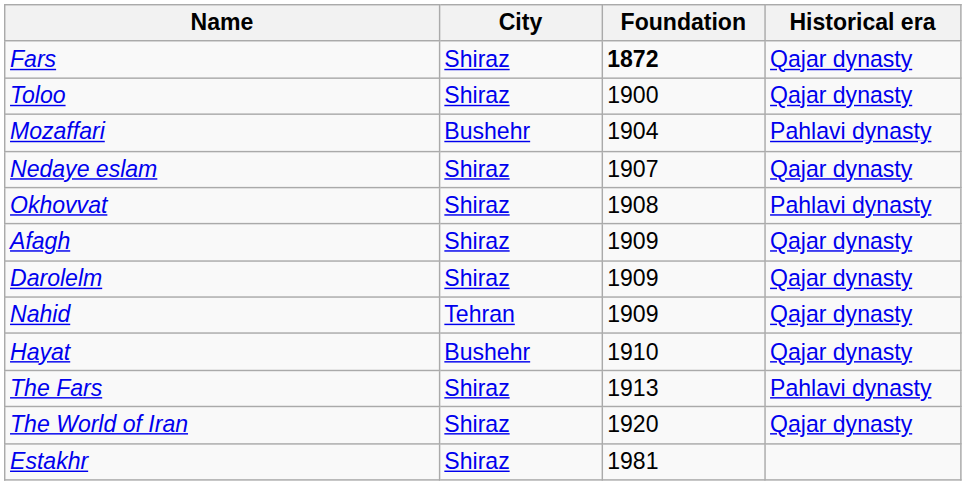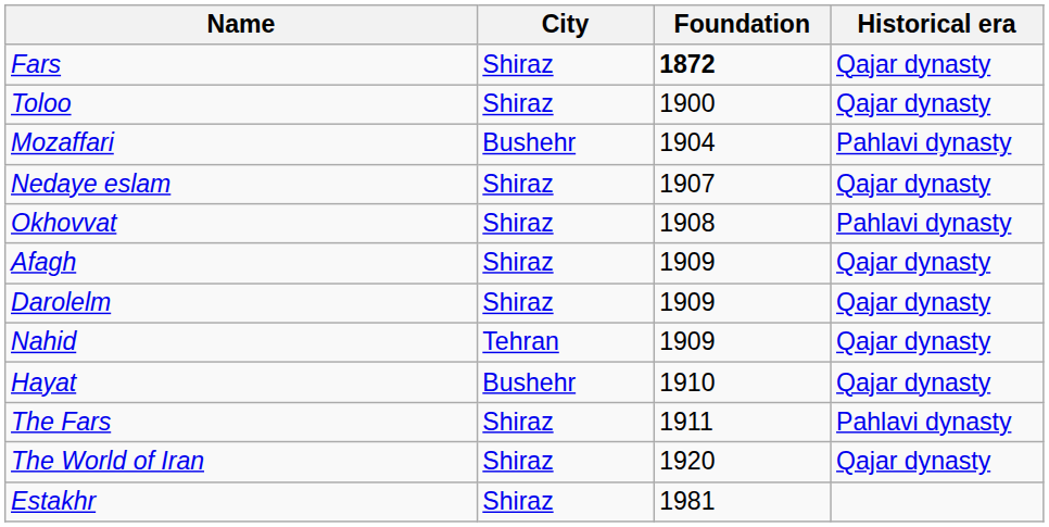 <table class="wikitable sortable">
 <tr>
 <th width="40%">Name</th>
 <th width="15%">City</th>
 <th width="15%">Foundation</th>
 <th width="18%">Historical era</th>
 </tr>
 <tr>
 <td><em><a href='#'>Fars</a></em></td>
 <td><a href='#'>Shiraz</a></td>
 <td><strong>1872</strong></td>
 <td><a href='#'>Qajar dynasty</a></td>
 </tr>
 <tr>
 <td><em><a href='#'>Toloo</a></em></td>
 <td><a href='#'>Shiraz</a></td>
 <td>1900</td>
 <td><a href='#'>Qajar dynasty</a></td>
 </tr>
 <tr>
 <td><em><a href='#'>Mozaffari</a></em></td>
 <td><a href='#'>Bushehr</a></td>
 <td>1904</td>
 <td><a href='#'>Pahlavi dynasty</a></td>
 </tr>
 <tr>
 <td><em><a href='#'>Nedaye eslam</a></em></td>
 <td><a href='#'>Shiraz</a></td>
 <td>1907</td>
 <td><a href='#'>Qajar dynasty</a></td>
 </tr>
 <tr>
 <td><em><a href='#'>Okhovvat</a></em></td>
 <td><a href='#'>Shiraz</a></td>
 <td>1908</td>
 <td><a href='#'>Pahlavi dynasty</a></td>
 </tr>
 <tr>
 <td><em><a href='#'>Afagh</a></em></td>
 <td><a href='#'>Shiraz</a></td>
 <td>1909</td>
 <td><a href='#'>Qajar dynasty</a></td>
 </tr>
 <tr>
 <td><em><a href='#'>Darolelm</a></em></td>
 <td><a href='#'>Shiraz</a></td>
 <td>1909</td>
 <td><a href='#'>Qajar dynasty</a></td>
 </tr>
 <tr>
 <td><em><a href='#'>Nahid</a></em></td>
 <td><a href='#'>Tehran</a></td>
 <td>1909</td>
 <td><a href='#'>Qajar dynasty</a></td>
 </tr>
 <tr>
 <td><em><a href='#'>Hayat</a></em></td>
 <td><a href='#'>Bushehr</a></td>
 <td>1910</td>
 <td><a href='#'>Qajar dynasty</a></td>
 </tr>
 <tr>
 <td><em><a href='#'>The Fars</a></em></td>
 <td><a href='#'>Shiraz</a></td>
-<td>1913</td>
+<td>1911</td>
 <td><a href='#'>Pahlavi dynasty</a></td>
 </tr>
 <tr>
 <td><em><a href='#'>The World of Iran</a></em></td>
 <td><a href='#'>Shiraz</a></td>
 <td>1920</td>
 <td><a href='#'>Qajar dynasty</a></td>
 </tr>
 <tr>
 <td><em><a href='#'>Estakhr</a></em></td>
 <td><a href='#'>Shiraz</a></td>
 <td>1981</td>
 <td></td>
 </tr>
 </table>
